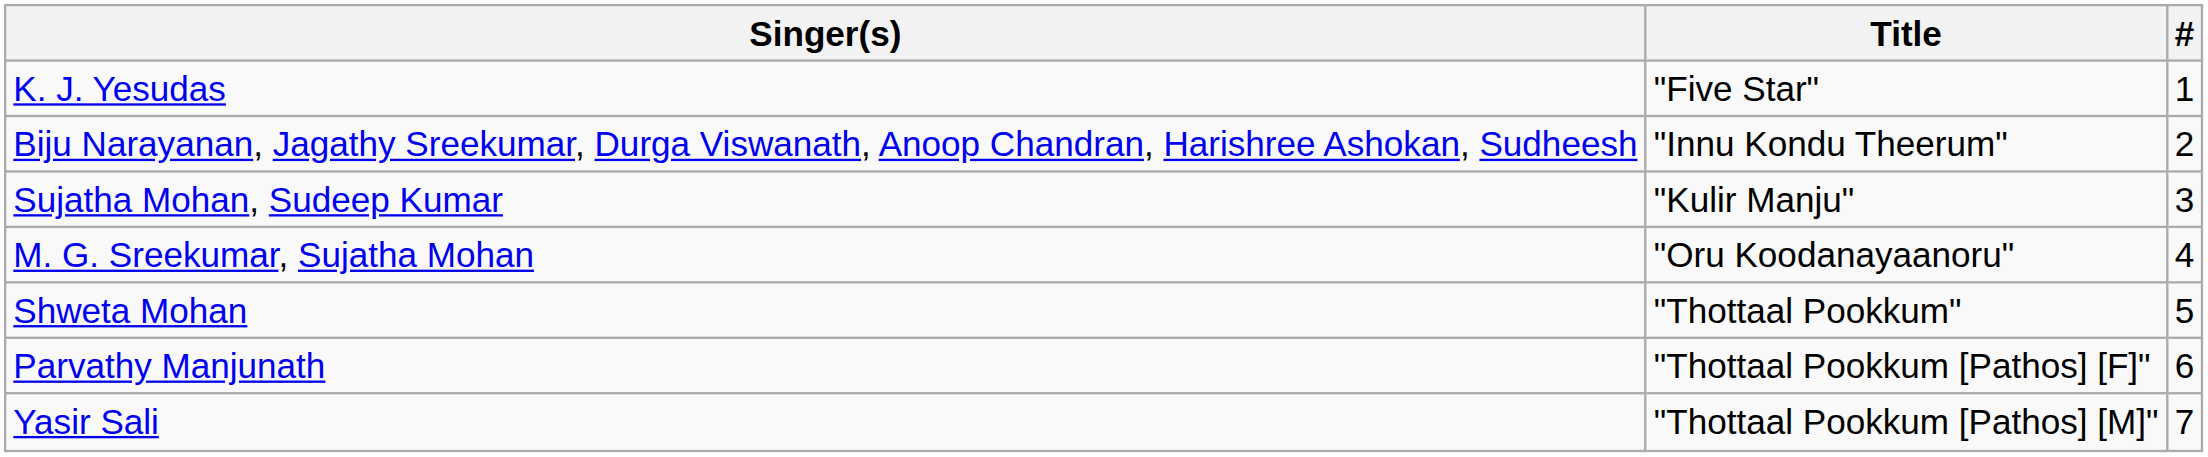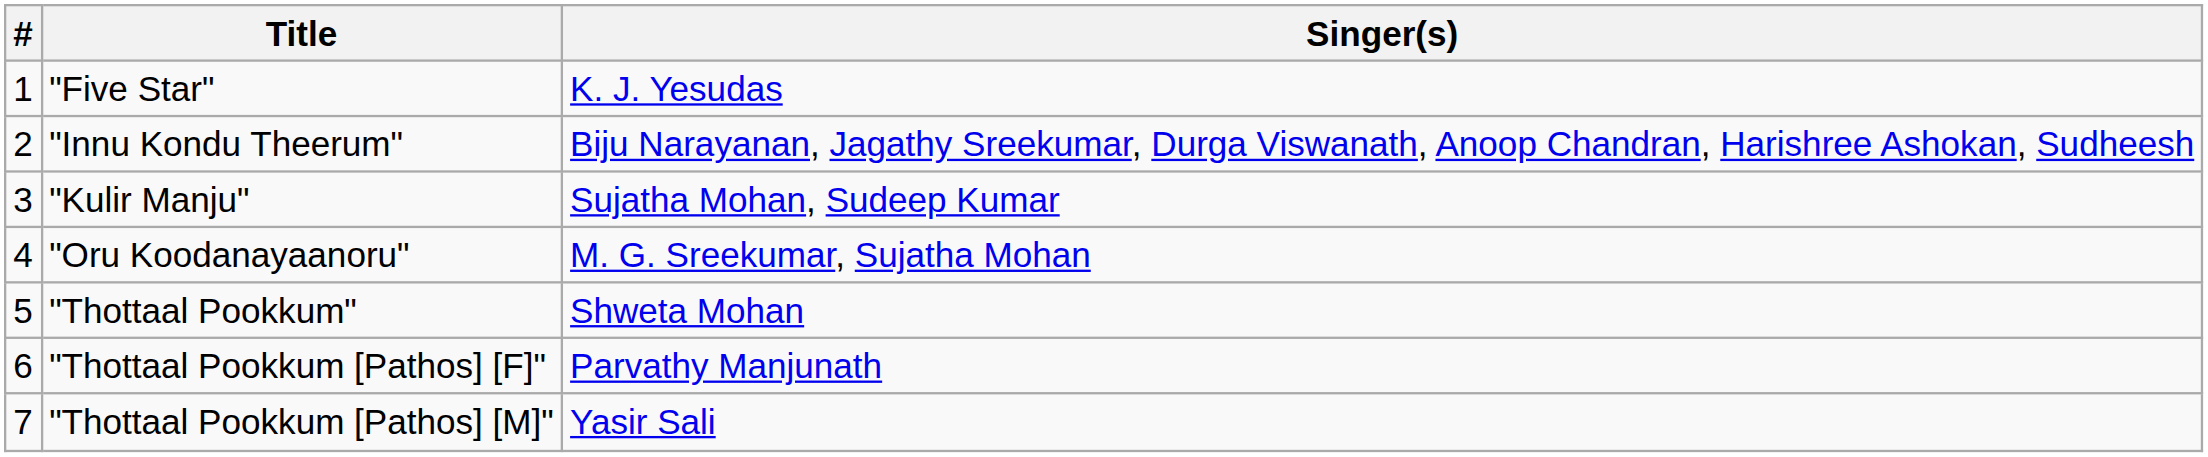 <table class="wikitable" style="font-size:95%;">
 <tr>
+<th>#</th>
+<th>Title</th>
 <th>Singer(s)</th>
-<th>Title</th>
-<th>#</th>
 </tr>
 <tr>
+<td>1</td>
+<td>"Five Star"</td>
 <td><a href='#'>K. J. Yesudas</a></td>
-<td>"Five Star"</td>
-<td>1</td>
 </tr>
 <tr>
+<td>2</td>
+<td>"Innu Kondu Theerum"</td>
 <td><a href='#'>Biju Narayanan</a>, <a href='#'>Jagathy Sreekumar</a>, <a href='#'>Durga Viswanath</a>, <a href='#'>Anoop Chandran</a>, <a href='#'>Harishree Ashokan</a>, <a href='#'>Sudheesh</a></td>
-<td>"Innu Kondu Theerum"</td>
-<td>2</td>
 </tr>
 <tr>
+<td>3</td>
+<td>"Kulir Manju"</td>
 <td><a href='#'>Sujatha Mohan</a>, <a href='#'>Sudeep Kumar</a></td>
-<td>"Kulir Manju"</td>
-<td>3</td>
 </tr>
 <tr>
+<td>4</td>
+<td>"Oru Koodanayaanoru"</td>
 <td><a href='#'>M. G. Sreekumar</a>, <a href='#'>Sujatha Mohan</a></td>
-<td>"Oru Koodanayaanoru"</td>
-<td>4</td>
 </tr>
 <tr>
+<td>5</td>
+<td>"Thottaal Pookkum"</td>
 <td><a href='#'>Shweta Mohan</a></td>
-<td>"Thottaal Pookkum"</td>
-<td>5</td>
 </tr>
 <tr>
+<td>6</td>
+<td>"Thottaal Pookkum [Pathos] [F]"</td>
 <td><a href='#'>Parvathy Manjunath</a></td>
-<td>"Thottaal Pookkum [Pathos] [F]"</td>
-<td>6</td>
 </tr>
 <tr>
+<td>7</td>
+<td>"Thottaal Pookkum [Pathos] [M]"</td>
 <td><a href='#'>Yasir Sali</a></td>
-<td>"Thottaal Pookkum [Pathos] [M]"</td>
-<td>7</td>
 </tr>
 </table>
